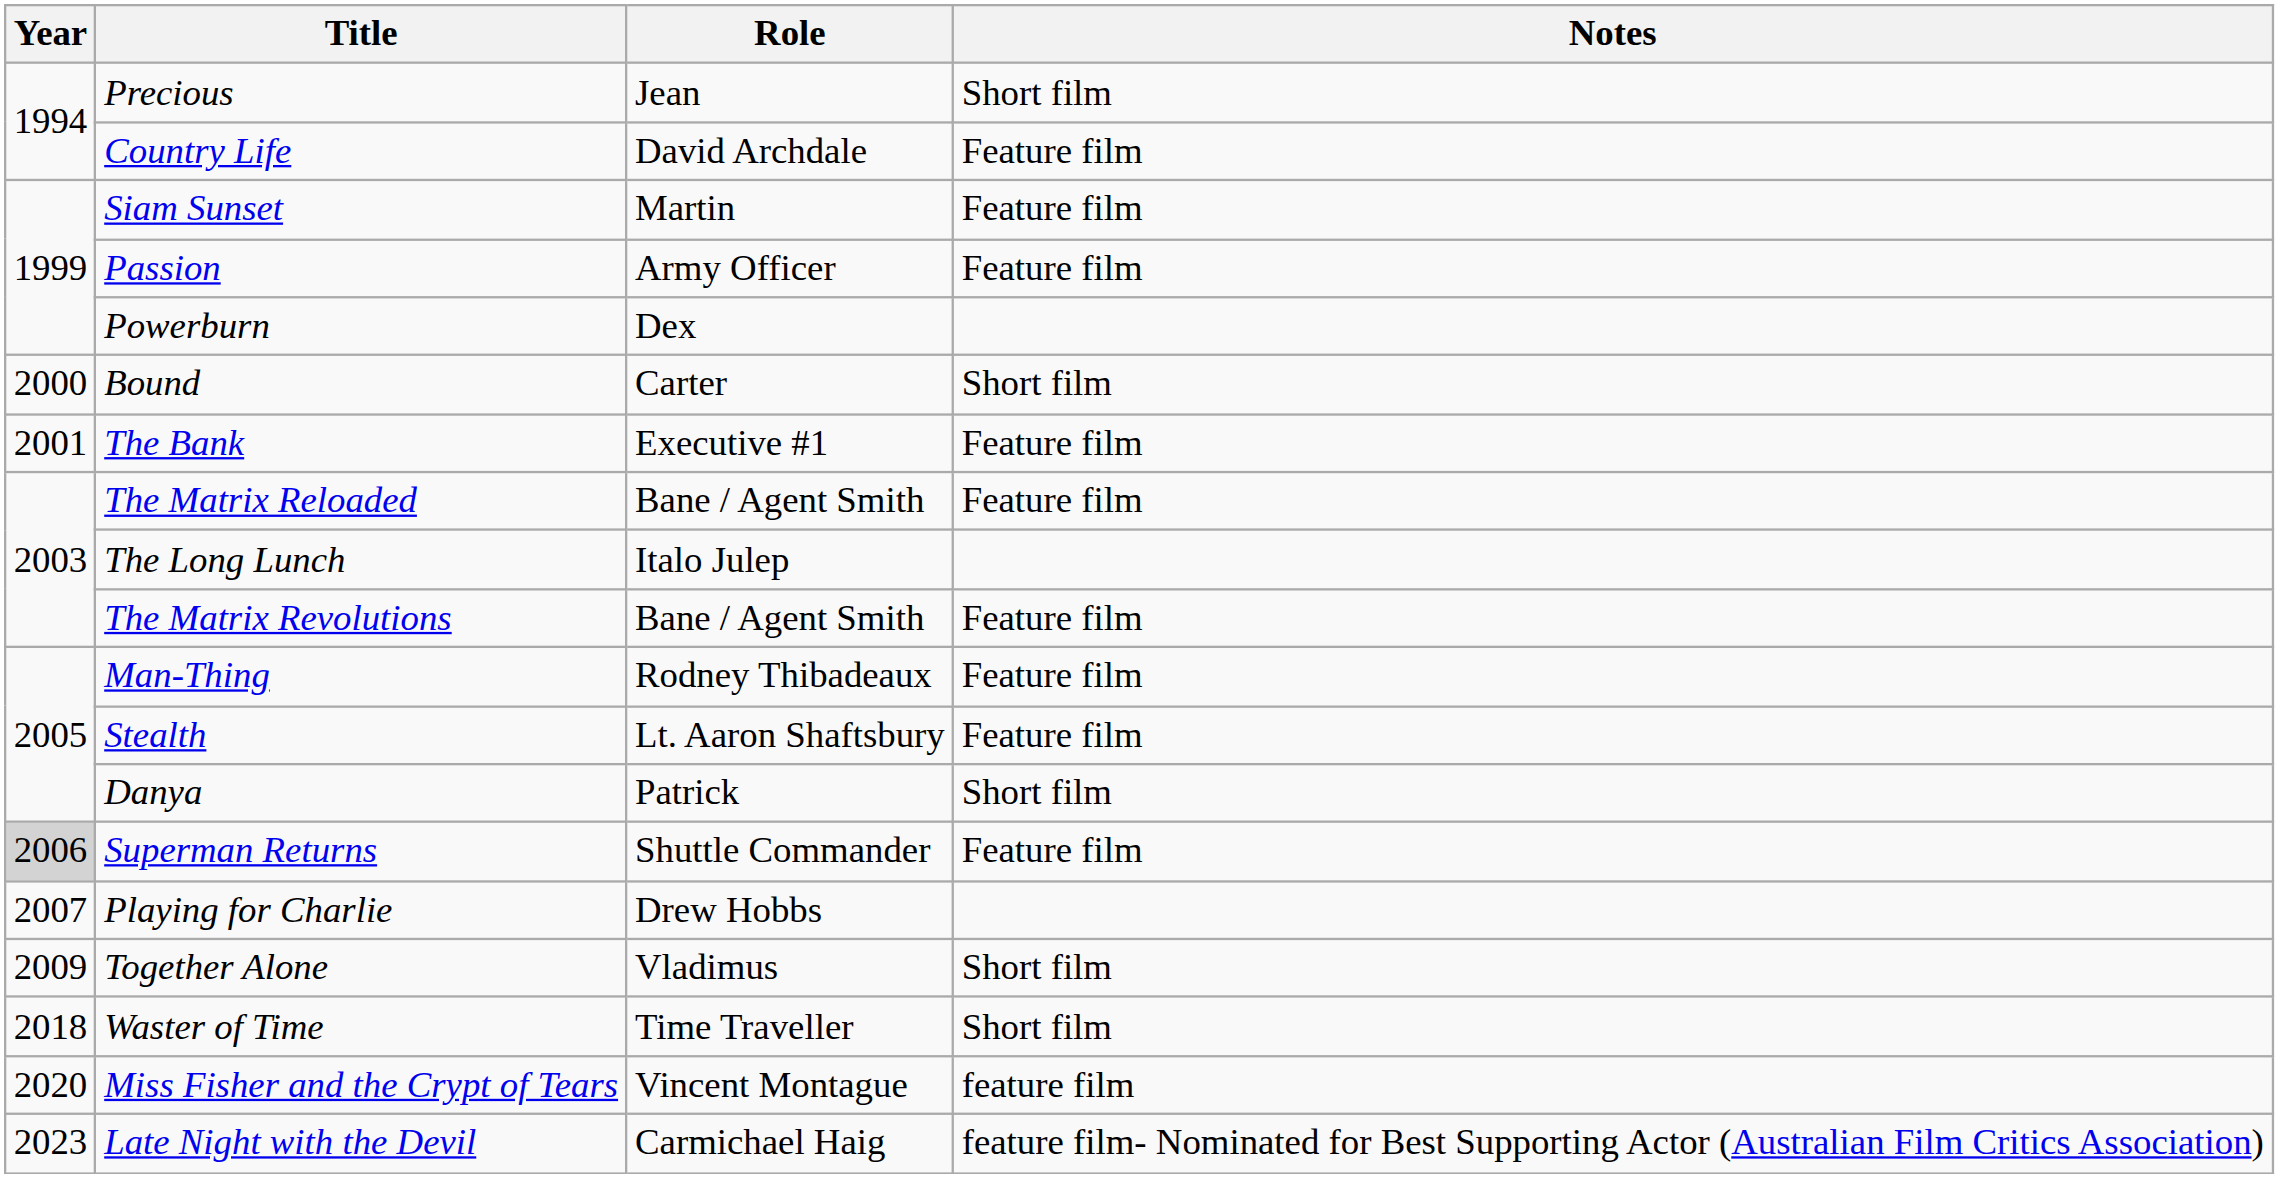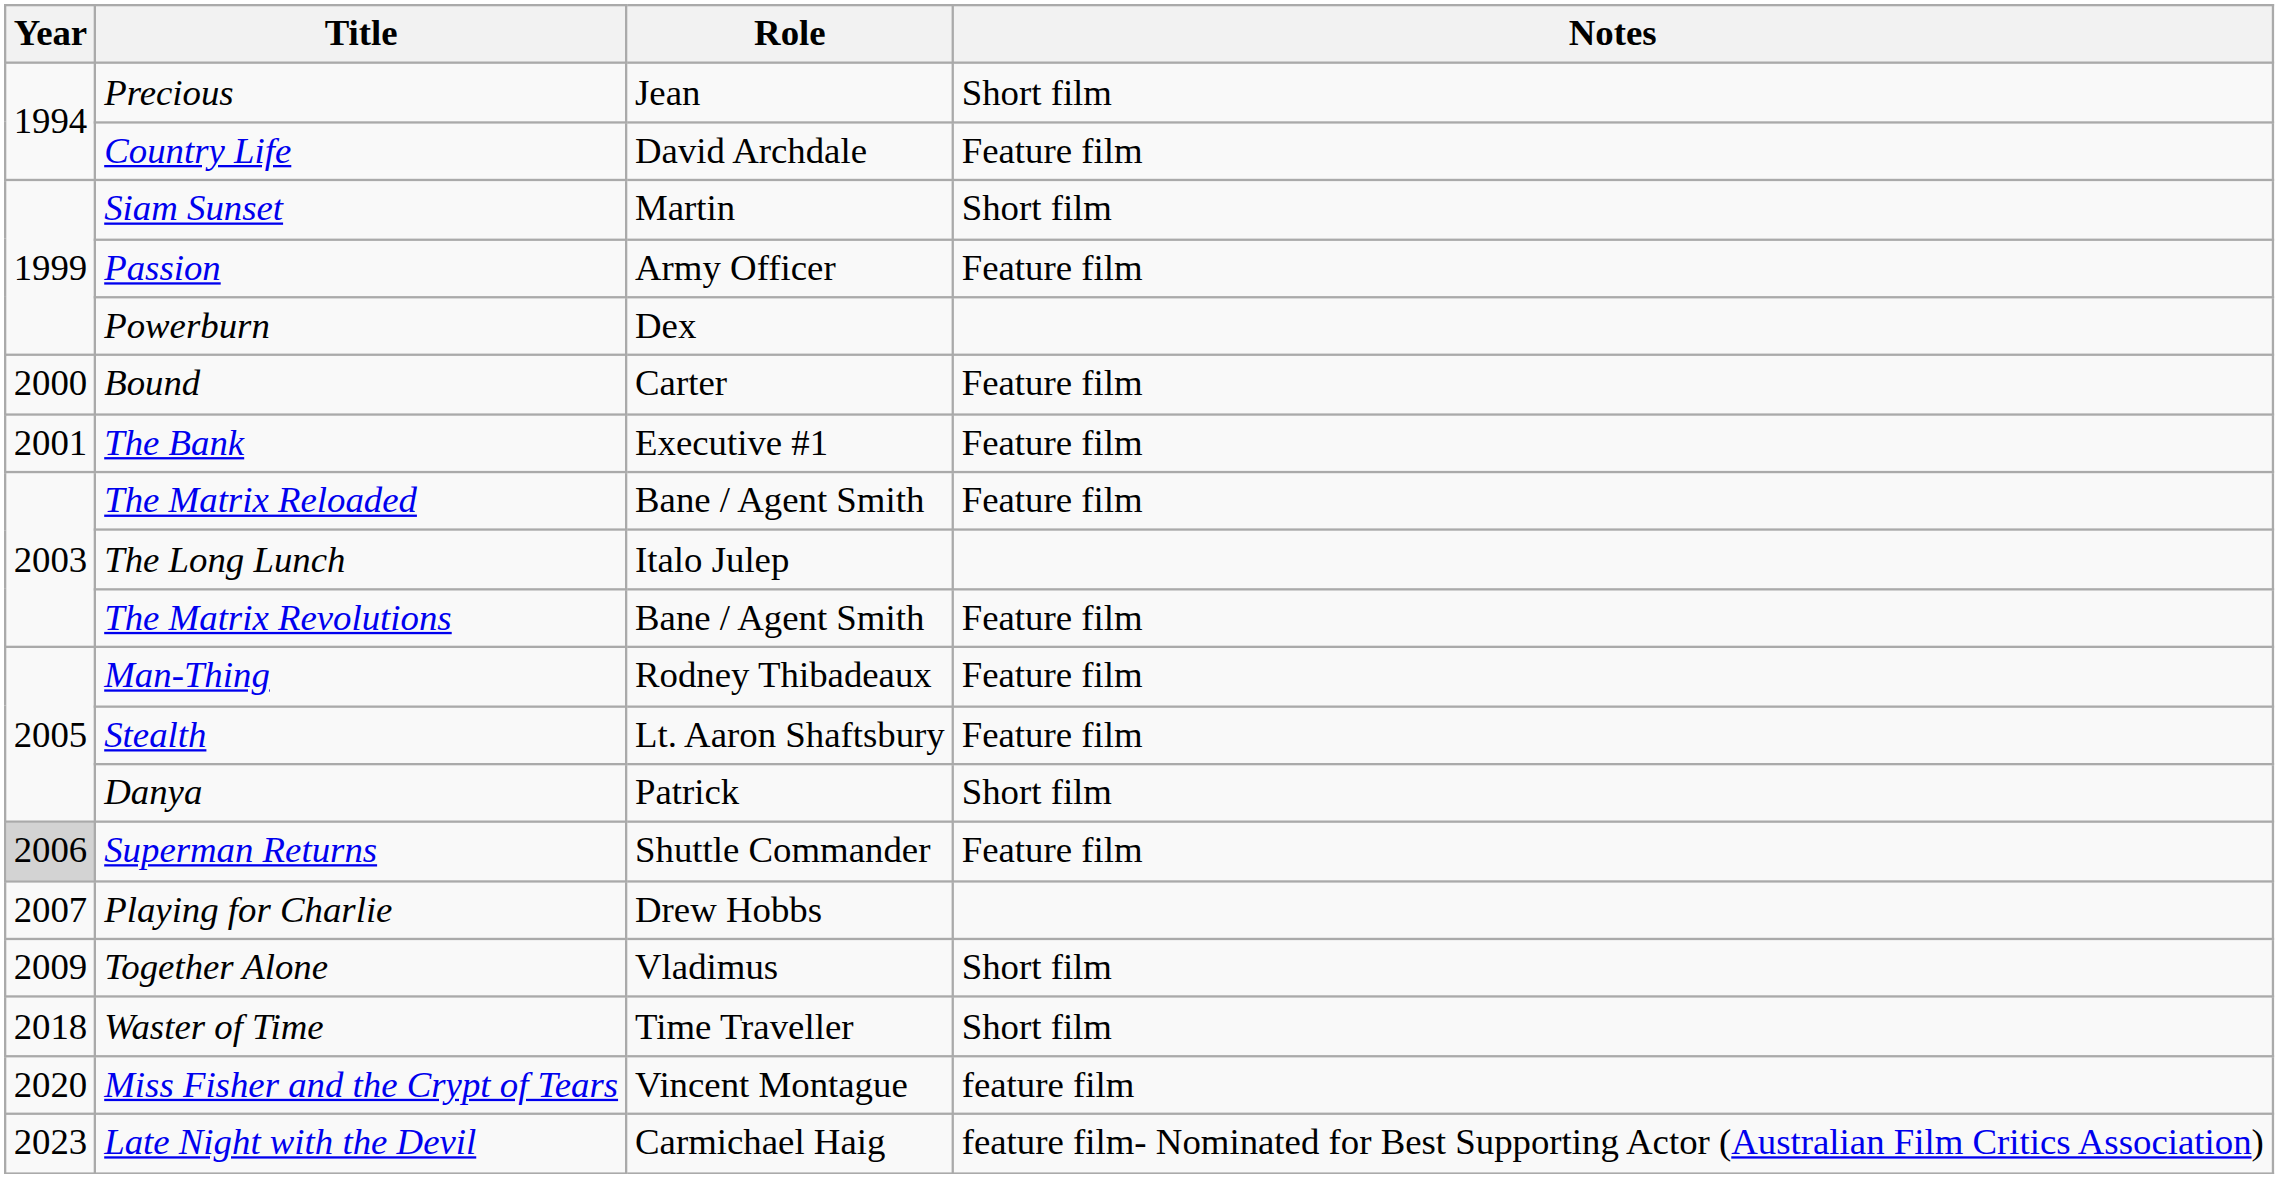 <table class="wikitable sortable">
 <tr>
 <th>Year</th>
 <th>Title</th>
 <th>Role</th>
 <th>Notes</th>
 </tr>
 <tr>
 <td rowspan="2">1994</td>
 <td><em>Precious</em></td>
 <td>Jean</td>
 <td>Short film</td>
 </tr>
 <tr>
 <td><em><a href='#'>Country Life</a></em></td>
 <td>David Archdale</td>
 <td>Feature film</td>
 </tr>
 <tr>
 <td rowspan="3">1999</td>
 <td><em><a href='#'>Siam Sunset</a></em></td>
 <td>Martin</td>
-<td>Feature film</td>
+<td>Short film</td>
 </tr>
 <tr>
 <td><em><a href='#'>Passion</a></em></td>
 <td>Army Officer</td>
 <td>Feature film</td>
 </tr>
 <tr>
 <td><em>Powerburn</em></td>
 <td>Dex</td>
 <td></td>
 </tr>
 <tr>
 <td>2000</td>
 <td><em>Bound</em></td>
 <td>Carter</td>
-<td>Short film</td>
+<td>Feature film</td>
 </tr>
 <tr>
 <td>2001</td>
 <td><em><a href='#'>The Bank</a></em></td>
 <td>Executive #1</td>
 <td>Feature film</td>
 </tr>
 <tr>
 <td rowspan="3">2003</td>
 <td><em><a href='#'>The Matrix Reloaded</a></em></td>
 <td>Bane / Agent Smith</td>
 <td>Feature film</td>
 </tr>
 <tr>
 <td><em>The Long Lunch</em></td>
 <td>Italo Julep</td>
 <td></td>
 </tr>
 <tr>
 <td><em><a href='#'>The Matrix Revolutions</a></em></td>
 <td>Bane / Agent Smith</td>
 <td>Feature film</td>
 </tr>
 <tr>
 <td rowspan="3">2005</td>
 <td><em><a href='#'>Man-Thing</a></em></td>
 <td>Rodney Thibadeaux</td>
 <td>Feature film</td>
 </tr>
 <tr>
 <td><em><a href='#'>Stealth</a></em></td>
 <td>Lt. Aaron Shaftsbury</td>
 <td>Feature film</td>
 </tr>
 <tr>
 <td><em>Danya</em></td>
 <td>Patrick</td>
 <td>Short film</td>
 </tr>
 <tr>
 <td style="background: lightgrey;">2006</td>
 <td><em><a href='#'>Superman Returns</a></em></td>
 <td>Shuttle Commander</td>
 <td>Feature film</td>
 </tr>
 <tr>
 <td>2007</td>
 <td><em>Playing for Charlie</em></td>
 <td>Drew Hobbs</td>
 <td></td>
 </tr>
 <tr>
 <td>2009</td>
 <td><em>Together Alone</em></td>
 <td>Vladimus</td>
 <td>Short film</td>
 </tr>
 <tr>
 <td>2018</td>
 <td><em>Waster of Time</em></td>
 <td>Time Traveller</td>
 <td>Short film</td>
 </tr>
 <tr>
 <td>2020</td>
 <td><em><a href='#'>Miss Fisher and the Crypt of Tears</a></em></td>
 <td>Vincent Montague</td>
 <td>feature film</td>
 </tr>
 <tr>
 <td>2023</td>
 <td><em><a href='#'>Late Night with the Devil</a></em></td>
 <td>Carmichael Haig</td>
 <td>feature film- Nominated for Best Supporting Actor (<a href='#'>Australian Film Critics Association</a>)</td>
 </tr>
 </table>
